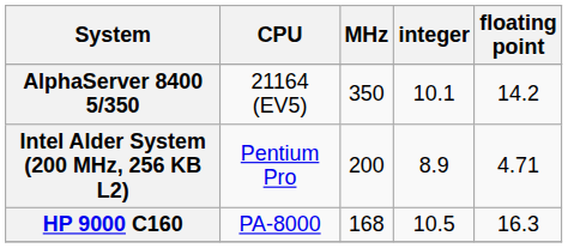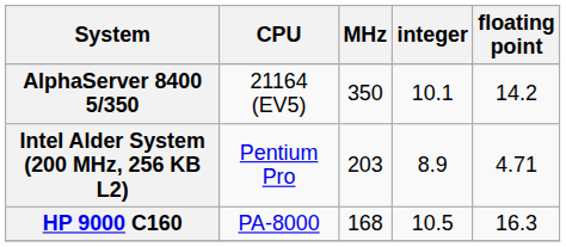 <table class="wikitable" style="text-align:center; font-size:98%">
 <tr>
 <th width="150">System</th>
 <th width="80">CPU</th>
 <th width="30">MHz</th>
 <th width="40">integer</th>
 <th width="50">floating point</th>
 </tr>
 <tr>
 </tr>
 <tr>
 <th>AlphaServer 8400 5/350</th>
 <td>21164 (EV5)</td>
 <td>350</td>
 <td>10.1</td>
 <td>14.2</td>
 </tr>
 <tr>
 <th>Intel Alder System (200 MHz, 256 KB L2)</th>
 <td><a href='#'>Pentium Pro</a></td>
-<td>200</td>
+<td>203</td>
 <td>8.9</td>
 <td>4.71</td>
 </tr>
 <tr>
 <th><a href='#'>HP 9000</a> C160</th>
 <td><a href='#'>PA-8000</a></td>
 <td>168</td>
 <td>10.5</td>
 <td>16.3</td>
 </tr>
 <tr>
 </tr>
 </table>
